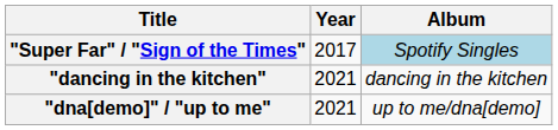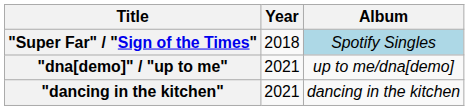 <table class="wikitable plainrowheaders" style="text-align:center;">
 <tr>
 <th scope="col">Title</th>
 <th scope="col">Year</th>
 <th scope="col">Album</th>
 </tr>
 <tr>
 <th scope="row">"Super Far" / "<a href='#'>Sign of the Times</a>"</th>
-<td>2017</td>
+<td>2018</td>
 <td style="background: lightblue;"><em>Spotify Singles</em></td>
+</tr>
+<tr>
+<th scope="row">"dna[demo]" / "up to me"</th>
+<td>2021</td>
+<td><em>up to me/dna[demo]</em></td>
 </tr>
 <tr>
 <th scope="row">"dancing in the kitchen"</th>
 <td>2021</td>
 <td><em>dancing in the kitchen</em></td>
 </tr>
-<tr>
-<th scope="row">"dna[demo]" / "up to me"</th>
-<td>2021</td>
-<td><em>up to me/dna[demo]</em></td>
-</tr>
 </table>
